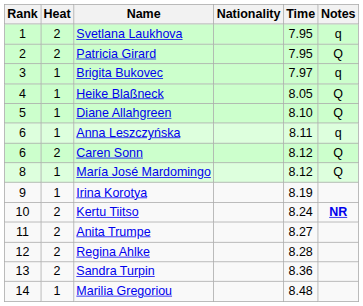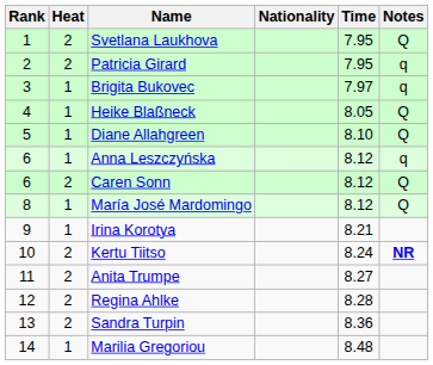 <table class="wikitable sortable" style="text-align:center">
 <tr>
 <th>Rank</th>
 <th>Heat</th>
 <th>Name</th>
 <th>Nationality</th>
 <th>Time</th>
 <th>Notes</th>
 </tr>
 <tr bgcolor=ccffcc>
 <td>1</td>
 <td>2</td>
 <td align="left"><a href='#'>Svetlana Laukhova</a></td>
 <td align=left></td>
 <td>7.95</td>
-<td>q</td>
+<td>Q</td>
 </tr>
 <tr bgcolor=ccffcc>
 <td>2</td>
 <td>2</td>
 <td align="left"><a href='#'>Patricia Girard</a></td>
 <td align=left></td>
 <td>7.95</td>
-<td>Q</td>
+<td>q</td>
 </tr>
 <tr bgcolor=ccffcc>
 <td>3</td>
 <td>1</td>
 <td align="left"><a href='#'>Brigita Bukovec</a></td>
 <td align=left></td>
 <td>7.97</td>
 <td>q</td>
 </tr>
 <tr bgcolor=ccffcc>
 <td>4</td>
 <td>1</td>
 <td align="left"><a href='#'>Heike Blaßneck</a></td>
 <td align=left></td>
 <td>8.05</td>
 <td>Q</td>
 </tr>
 <tr bgcolor=ccffcc>
 <td>5</td>
 <td>1</td>
 <td align="left"><a href='#'>Diane Allahgreen</a></td>
 <td align=left></td>
 <td>8.10</td>
 <td>Q</td>
 </tr>
 <tr bgcolor=ddffdd>
 <td>6</td>
 <td>1</td>
 <td align="left"><a href='#'>Anna Leszczyńska</a></td>
 <td align=left></td>
-<td>8.11</td>
+<td>8.12</td>
 <td>q</td>
 </tr>
 <tr bgcolor=ccffcc>
 <td>6</td>
 <td>2</td>
 <td align="left"><a href='#'>Caren Sonn</a></td>
 <td align=left></td>
 <td>8.12</td>
 <td>Q</td>
 </tr>
 <tr bgcolor=ddffdd>
 <td>8</td>
 <td>1</td>
 <td align="left"><a href='#'>María José Mardomingo</a></td>
 <td align=left></td>
 <td>8.12</td>
 <td>Q</td>
 </tr>
 <tr>
 <td>9</td>
 <td>1</td>
 <td align="left"><a href='#'>Irina Korotya</a></td>
 <td align=left></td>
-<td>8.19</td>
+<td>8.21</td>
 <td></td>
 </tr>
 <tr>
 <td>10</td>
 <td>2</td>
 <td align="left"><a href='#'>Kertu Tiitso</a></td>
 <td align=left></td>
 <td>8.24</td>
 <td><strong><a href='#'>NR</a></strong></td>
 </tr>
 <tr>
 <td>11</td>
 <td>2</td>
 <td align="left"><a href='#'>Anita Trumpe</a></td>
 <td align=left></td>
 <td>8.27</td>
 <td></td>
 </tr>
 <tr>
 <td>12</td>
 <td>2</td>
 <td align="left"><a href='#'>Regina Ahlke</a></td>
 <td align=left></td>
 <td>8.28</td>
 <td></td>
 </tr>
 <tr>
 <td>13</td>
 <td>2</td>
 <td align="left"><a href='#'>Sandra Turpin</a></td>
 <td align=left></td>
 <td>8.36</td>
 <td></td>
 </tr>
 <tr>
 <td>14</td>
 <td>1</td>
 <td align="left"><a href='#'>Marilia Gregoriou</a></td>
 <td align=left></td>
 <td>8.48</td>
 <td></td>
 </tr>
 </table>
